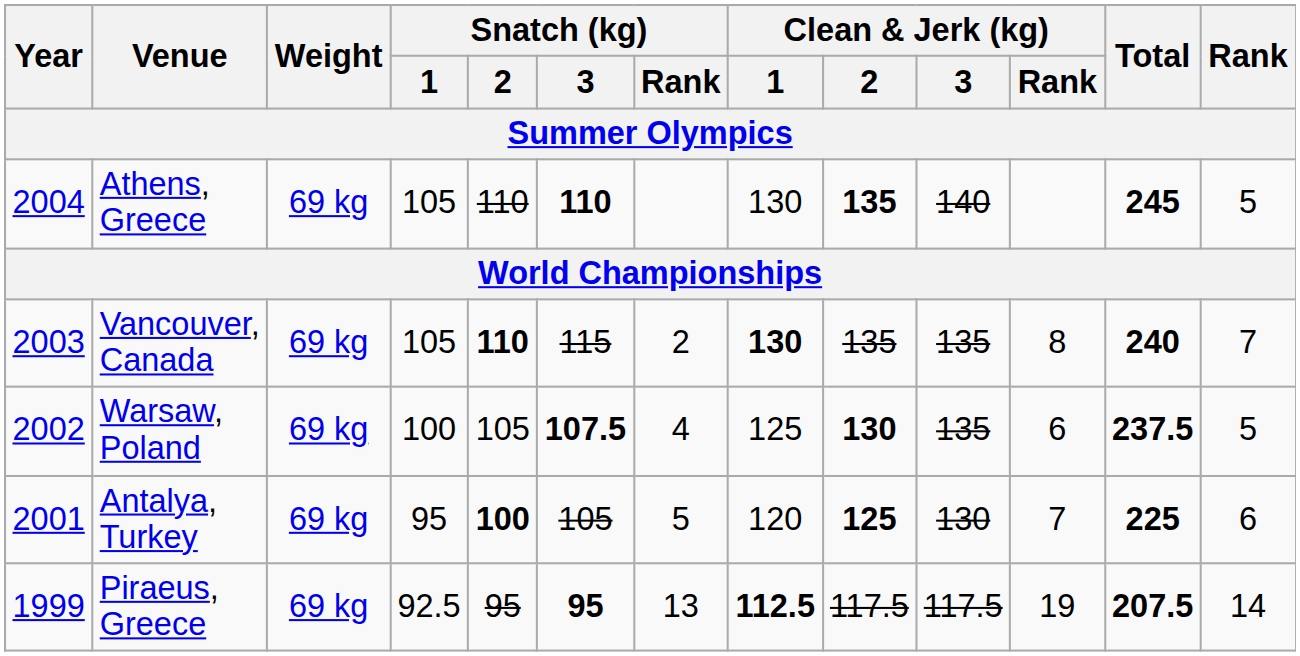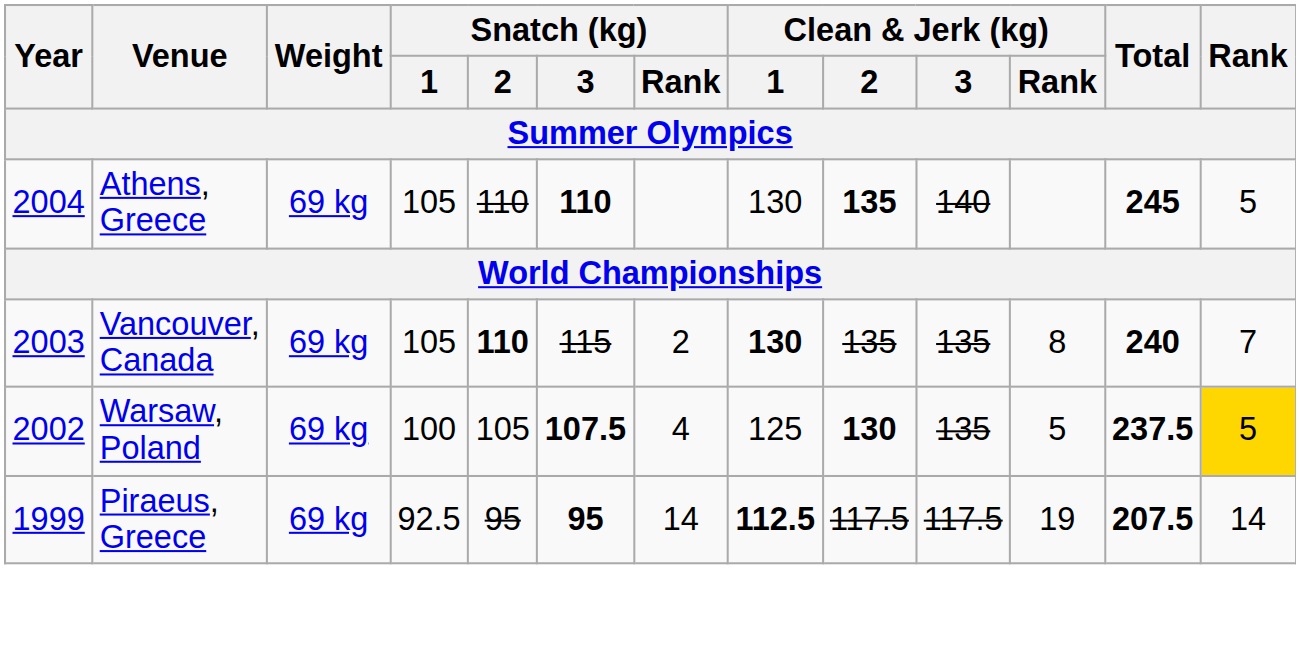 <table class = "wikitable" style="text-align:center;">
 <tr>
 <th rowspan=2 width=40>Year</th>
 <th rowspan=2 width=250>Venue</th>
 <th rowspan=2 width=60>Weight</th>
 <th colspan=4>Snatch (kg)</th>
 <th colspan=4>Clean & Jerk (kg)</th>
 <th rowspan=2 width=40>Total</th>
 <th rowspan=2 width=40>Rank</th>
 </tr>
 <tr>
 <th width=40>1</th>
 <th width=40>2</th>
 <th width=40>3</th>
 <th width=40>Rank</th>
 <th width=40>1</th>
 <th width=40>2</th>
 <th width=40>3</th>
 <th width=40>Rank</th>
 </tr>
 <tr>
 <th colspan=13><a href='#'>Summer Olympics</a></th>
 </tr>
 <tr>
 <td><a href='#'>2004</a></td>
 <td align=left> <a href='#'>Athens</a>, <a href='#'>Greece</a></td>
 <td><a href='#'>69 kg</a></td>
 <td>105</td>
 <td><s>110</s></td>
 <td><strong>110</strong></td>
 <td></td>
 <td>130</td>
 <td><strong>135</strong></td>
 <td><s>140</s></td>
 <td></td>
 <td><strong>245</strong></td>
 <td>5</td>
 </tr>
 <tr>
 <th colspan=13><a href='#'>World Championships</a></th>
 </tr>
 <tr>
 <td><a href='#'>2003</a></td>
 <td align=left> <a href='#'>Vancouver</a>, <a href='#'>Canada</a></td>
 <td><a href='#'>69 kg</a></td>
 <td>105</td>
 <td><strong>110</strong></td>
 <td><s>115</s></td>
 <td>2</td>
 <td><strong>130</strong></td>
 <td><s>135</s></td>
 <td><s>135</s></td>
 <td>8</td>
 <td><strong>240</strong></td>
 <td>7</td>
 </tr>
 <tr>
 <td><a href='#'>2002</a></td>
 <td align=left> <a href='#'>Warsaw</a>, <a href='#'>Poland</a></td>
 <td><a href='#'>69 kg</a></td>
 <td>100</td>
 <td>105</td>
 <td><strong>107.5</strong></td>
 <td>4</td>
 <td>125</td>
 <td><strong>130</strong></td>
 <td><s>135</s></td>
-<td>6</td>
+<td>5</td>
 <td><strong>237.5</strong></td>
-<td>5</td>
-</tr>
-<tr>
-<td><a href='#'>2001</a></td>
-<td align=left> <a href='#'>Antalya</a>, <a href='#'>Turkey</a></td>
-<td><a href='#'>69 kg</a></td>
-<td>95</td>
-<td><strong>100</strong></td>
-<td><s>105</s></td>
-<td>5</td>
-<td>120</td>
-<td><strong>125</strong></td>
-<td><s>130</s></td>
-<td>7</td>
-<td><strong>225</strong></td>
-<td>6</td>
+<td style="background: gold;">5</td>
 </tr>
 <tr>
 <td><a href='#'>1999</a></td>
 <td align=left> <a href='#'>Piraeus</a>, <a href='#'>Greece</a></td>
 <td><a href='#'>69 kg</a></td>
 <td>92.5</td>
 <td><s>95</s></td>
 <td><strong>95</strong></td>
-<td>13</td>
+<td>14</td>
 <td><strong>112.5</strong></td>
 <td><s>117.5</s></td>
 <td><s>117.5</s></td>
 <td>19</td>
 <td><strong>207.5</strong></td>
 <td>14</td>
 </tr>
 </table>
